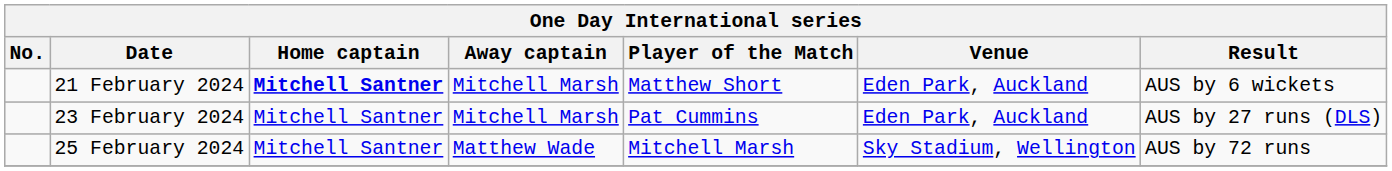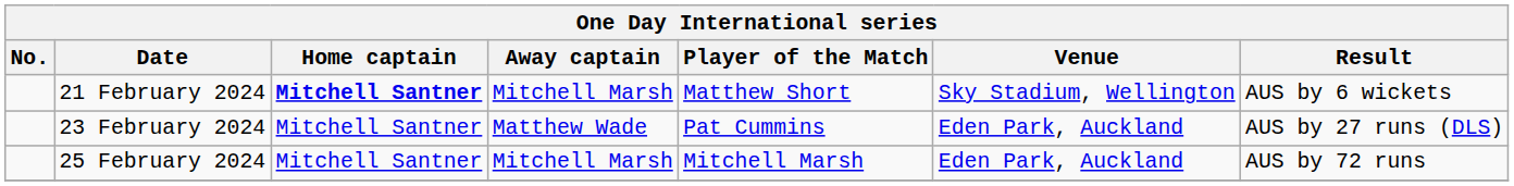 <table class="wikitable">
 <tr>
 <th colspan="10">One Day International series</th>
 </tr>
 <tr>
 <th>No.</th>
 <th>Date</th>
 <th>Home captain</th>
 <th>Away captain</th>
 <th>Player of the Match</th>
 <th>Venue</th>
 <th>Result</th>
 </tr>
 <tr>
 <td></td>
 <td>21 February 2024</td>
 <td><strong><a href='#'>Mitchell Santner</a></strong></td>
 <td><a href='#'>Mitchell Marsh</a></td>
 <td><a href='#'>Matthew Short</a></td>
-<td><a href='#'>Eden Park</a>, <a href='#'>Auckland</a></td>
+<td><a href='#'>Sky Stadium</a>, <a href='#'>Wellington</a></td>
 <td>AUS by 6 wickets</td>
 </tr>
 <tr>
 <td></td>
 <td>23 February 2024</td>
 <td><a href='#'>Mitchell Santner</a></td>
-<td><a href='#'>Mitchell Marsh</a></td>
+<td><a href='#'>Matthew Wade</a></td>
 <td><a href='#'>Pat Cummins</a></td>
 <td><a href='#'>Eden Park</a>, <a href='#'>Auckland</a></td>
 <td>AUS by 27 runs (<a href='#'>DLS</a>)</td>
 </tr>
 <tr>
 <td></td>
 <td>25 February 2024</td>
 <td><a href='#'>Mitchell Santner</a></td>
-<td><a href='#'>Matthew Wade</a></td>
 <td><a href='#'>Mitchell Marsh</a></td>
-<td><a href='#'>Sky Stadium</a>, <a href='#'>Wellington</a></td>
+<td><a href='#'>Mitchell Marsh</a></td>
+<td><a href='#'>Eden Park</a>, <a href='#'>Auckland</a></td>
 <td>AUS by 72 runs</td>
 </tr>
 <tr>
 </tr>
 </table>
